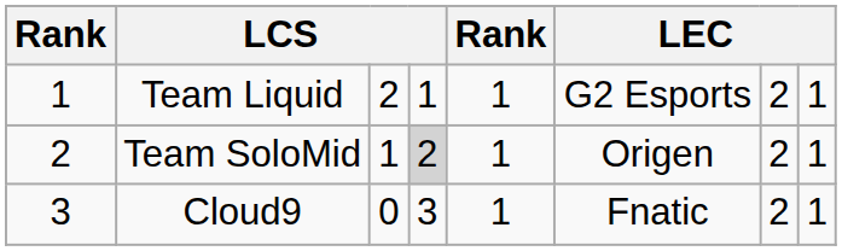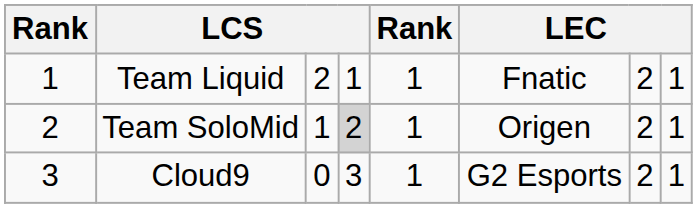 <table class="wikitable" style="text-align:center">
 <tr>
 <th>Rank</th>
 <th colspan="3">LCS</th>
 <th>Rank</th>
 <th colspan="3">LEC</th>
 </tr>
 <tr>
 <td>1</td>
 <td>Team Liquid</td>
 <td>2</td>
 <td>1</td>
 <td>1</td>
-<td>G2 Esports</td>
+<td>Fnatic</td>
 <td>2</td>
 <td>1</td>
 </tr>
 <tr>
 <td>2</td>
 <td>Team SoloMid</td>
 <td>1</td>
 <td style="background: lightgrey;">2</td>
 <td>1</td>
 <td>Origen</td>
 <td>2</td>
 <td>1</td>
 </tr>
 <tr>
 <td>3</td>
 <td>Cloud9</td>
 <td>0</td>
 <td>3</td>
 <td>1</td>
-<td>Fnatic</td>
+<td>G2 Esports</td>
 <td>2</td>
 <td>1</td>
 </tr>
 </table>
